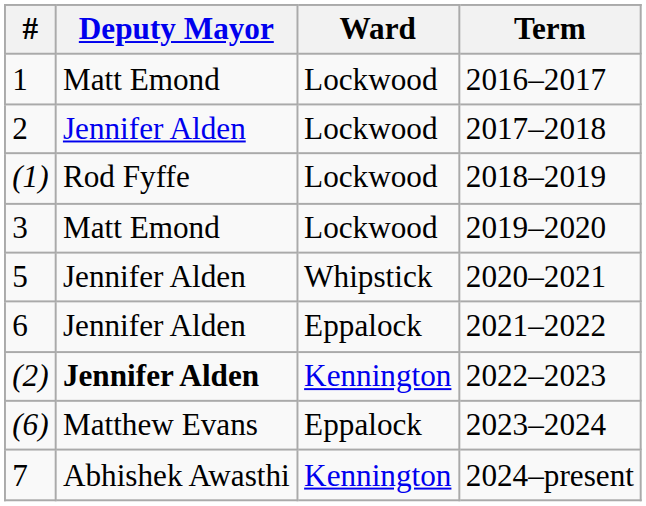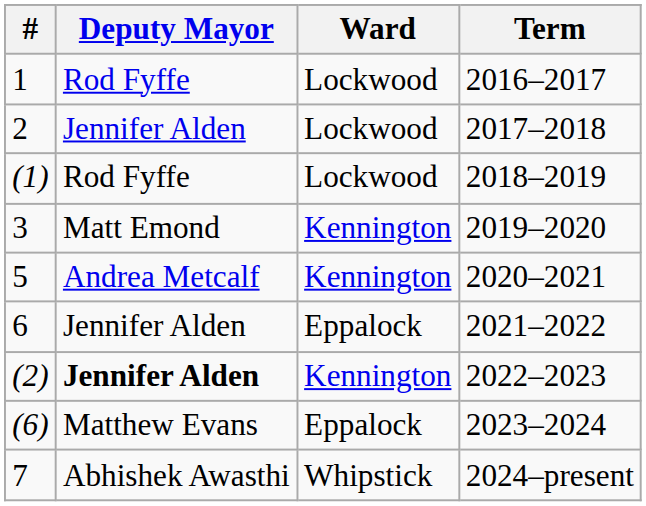 <table class="wikitable">
 <tr>
 <th>#</th>
 <th><a href='#'>Deputy Mayor</a></th>
 <th>Ward</th>
 <th>Term</th>
 </tr>
 <tr>
 <td>1</td>
-<td>Matt Emond</td>
+<td><a href='#'>Rod Fyffe</a></td>
 <td>Lockwood</td>
 <td>2016–2017</td>
 </tr>
 <tr>
 <td>2</td>
 <td><a href='#'>Jennifer Alden</a></td>
 <td>Lockwood</td>
 <td>2017–2018</td>
 </tr>
 <tr>
 <td><em>(1)</em></td>
 <td>Rod Fyffe</td>
 <td>Lockwood</td>
 <td>2018–2019</td>
 </tr>
 <tr>
 <td>3</td>
 <td>Matt Emond</td>
-<td>Lockwood</td>
+<td><a href='#'>Kennington</a></td>
 <td>2019–2020</td>
 </tr>
 <tr>
 <td>5</td>
-<td>Jennifer Alden</td>
-<td>Whipstick</td>
+<td><a href='#'>Andrea Metcalf</a></td>
+<td><a href='#'>Kennington</a></td>
 <td>2020–2021</td>
 </tr>
 <tr>
 <td>6</td>
 <td>Jennifer Alden</td>
 <td>Eppalock</td>
 <td>2021–2022</td>
 </tr>
 <tr>
 <td><em>(2)</em></td>
 <td><strong>Jennifer Alden</strong></td>
 <td><a href='#'>Kennington</a></td>
 <td>2022–2023</td>
 </tr>
 <tr>
 <td><em>(6)</em></td>
 <td>Matthew Evans</td>
 <td>Eppalock</td>
 <td>2023–2024</td>
 </tr>
 <tr>
 <td>7</td>
 <td>Abhishek Awasthi</td>
-<td><a href='#'>Kennington</a></td>
+<td>Whipstick</td>
 <td>2024–present</td>
 </tr>
 </table>
